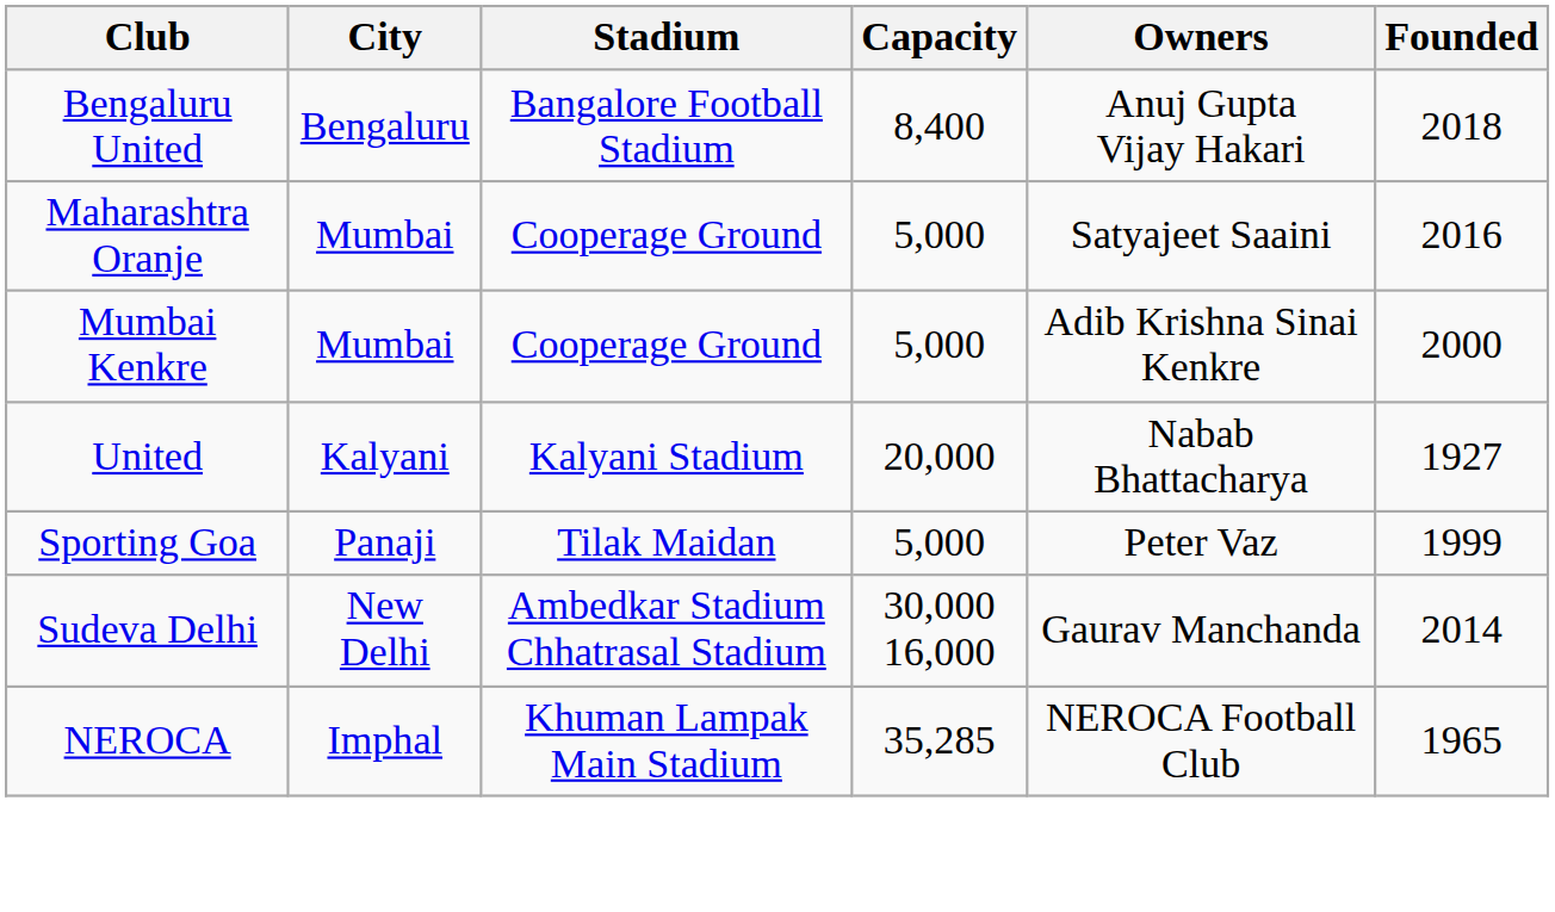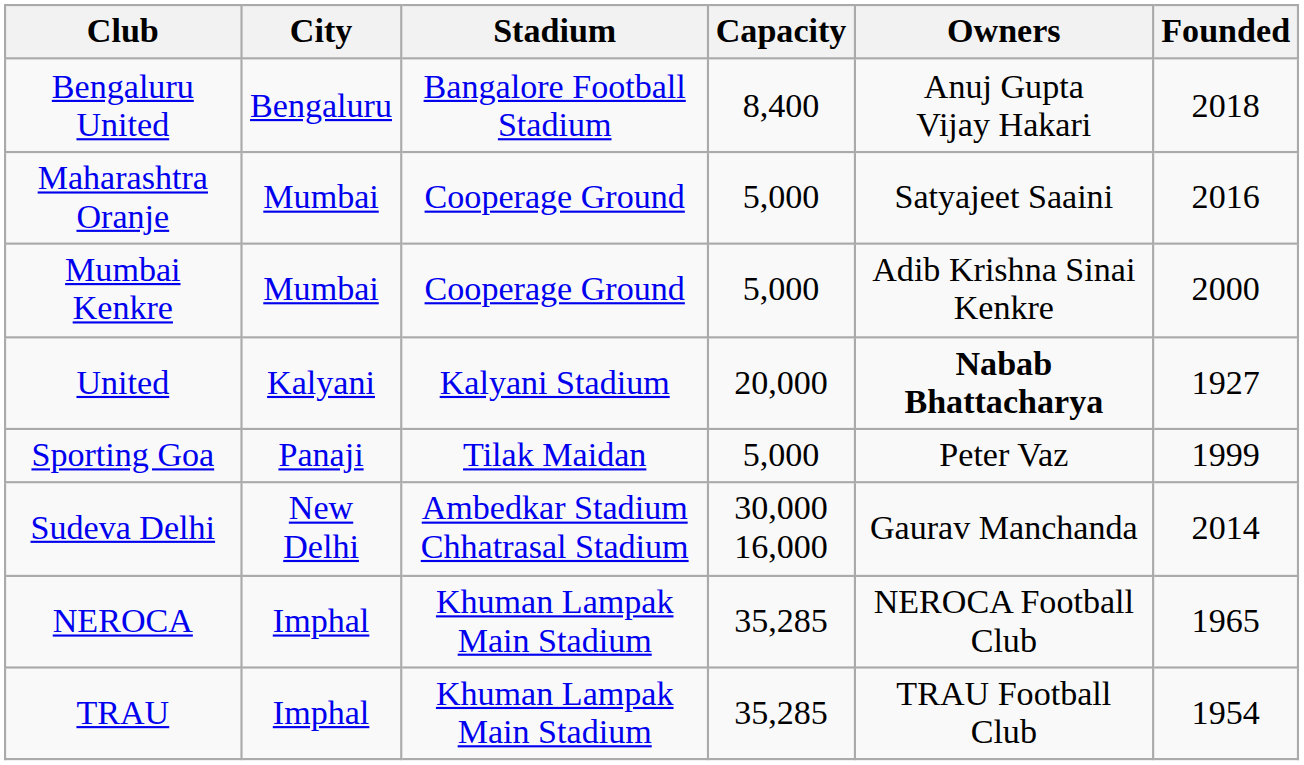 <table class="wikitable sortable" style="text-align:center; font-size:100%;">
 <tr>
 <th>Club</th>
 <th>City</th>
 <th>Stadium</th>
 <th>Capacity</th>
 <th>Owners</th>
 <th>Founded</th>
 </tr>
 <tr>
 <td><a href='#'>Bengaluru United</a></td>
 <td><a href='#'>Bengaluru</a></td>
 <td><a href='#'>Bangalore Football Stadium</a></td>
 <td>8,400</td>
 <td>Anuj Gupta<br>Vijay Hakari</td>
 <td>2018</td>
 </tr>
 <tr>
 <td><a href='#'>Maharashtra Oranje</a></td>
 <td><a href='#'>Mumbai</a></td>
 <td><a href='#'>Cooperage Ground</a></td>
 <td>5,000</td>
 <td>Satyajeet Saaini</td>
 <td>2016</td>
 </tr>
 <tr>
 <td><a href='#'>Mumbai Kenkre</a></td>
 <td><a href='#'>Mumbai</a></td>
 <td><a href='#'>Cooperage Ground</a></td>
 <td>5,000</td>
 <td>Adib Krishna Sinai Kenkre</td>
 <td>2000</td>
 </tr>
 <tr>
 <td><a href='#'>United</a></td>
 <td><a href='#'>Kalyani</a></td>
 <td><a href='#'>Kalyani Stadium</a></td>
 <td>20,000</td>
-<td>Nabab Bhattacharya</td>
+<td><strong>Nabab Bhattacharya</strong></td>
 <td>1927</td>
 </tr>
 <tr>
 <td><a href='#'>Sporting Goa</a></td>
 <td><a href='#'>Panaji</a></td>
 <td><a href='#'>Tilak Maidan</a></td>
 <td>5,000</td>
 <td>Peter Vaz</td>
 <td>1999</td>
 </tr>
 <tr>
 <td><a href='#'>Sudeva Delhi</a></td>
 <td><a href='#'>New Delhi</a></td>
 <td><a href='#'>Ambedkar Stadium</a><br><a href='#'>Chhatrasal Stadium</a></td>
 <td>30,000<br>16,000</td>
 <td>Gaurav Manchanda</td>
 <td>2014</td>
 </tr>
 <tr>
 <td><a href='#'>NEROCA</a></td>
 <td><a href='#'>Imphal</a></td>
 <td><a href='#'>Khuman Lampak Main Stadium</a></td>
 <td>35,285</td>
 <td>NEROCA Football Club</td>
 <td>1965</td>
 </tr>
+<tr>
+<td><a href='#'>TRAU</a></td>
+<td><a href='#'>Imphal</a></td>
+<td><a href='#'>Khuman Lampak Main Stadium</a></td>
+<td>35,285</td>
+<td>TRAU Football Club</td>
+<td>1954</td>
+</tr>
 </table>
